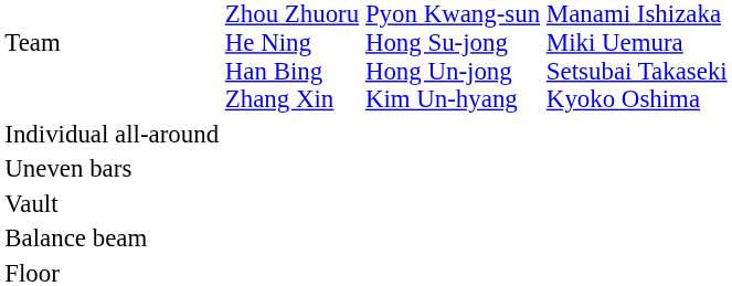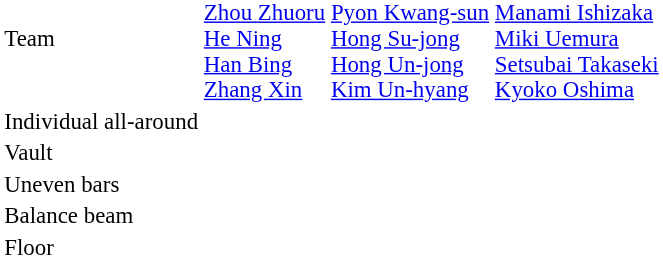 <table>
 <tr>
 <td>Team</td>
 <td><br><a href='#'>Zhou Zhuoru</a><br><a href='#'>He Ning</a><br><a href='#'>Han Bing</a><br><a href='#'>Zhang Xin</a></td>
 <td><br><a href='#'>Pyon Kwang-sun</a><br><a href='#'>Hong Su-jong</a><br><a href='#'>Hong Un-jong</a><br><a href='#'>Kim Un-hyang</a></td>
 <td><br><a href='#'>Manami Ishizaka</a><br><a href='#'>Miki Uemura</a><br><a href='#'>Setsubai Takaseki</a><br><a href='#'>Kyoko Oshima</a></td>
 </tr>
 <tr>
 <td>Individual all-around</td>
 <td></td>
 <td></td>
 <td></td>
 </tr>
 <tr>
-<td>Uneven bars</td>
+<td>Vault</td>
 <td></td>
 <td></td>
 <td></td>
 </tr>
 <tr>
-<td>Vault</td>
+<td>Uneven bars</td>
 <td></td>
 <td></td>
 <td></td>
 </tr>
 <tr>
 <td>Balance beam</td>
 <td></td>
 <td></td>
 <td></td>
 </tr>
 <tr>
 <td>Floor</td>
 <td></td>
 <td></td>
 <td></td>
 </tr>
 </table>
